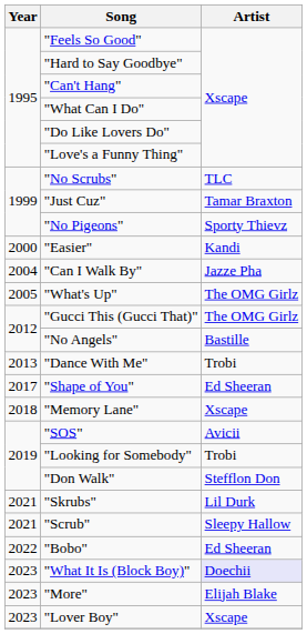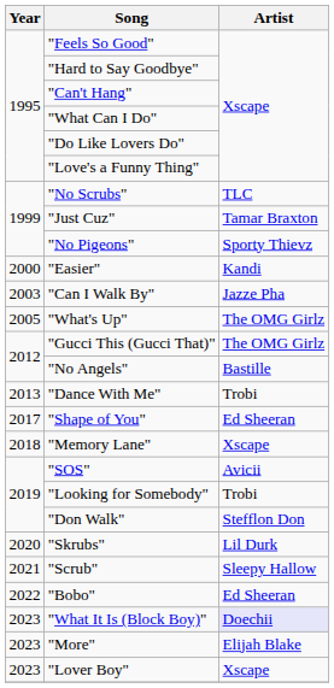 <table class="wikitable">
 <tr>
 <th align="center" width="20">Year</th>
 <th align="center">Song</th>
 <th>Artist</th>
 </tr>
 <tr>
 <td rowspan="6">1995</td>
 <td>"<a href='#'>Feels So Good</a>"</td>
 <td rowspan="6"><a href='#'>Xscape</a></td>
 </tr>
 <tr>
 <td>"Hard to Say Goodbye"</td>
 </tr>
 <tr>
 <td>"<a href='#'>Can't Hang</a>"</td>
 </tr>
 <tr>
 <td>"What Can I Do"</td>
 </tr>
 <tr>
 <td>"Do Like Lovers Do"</td>
 </tr>
 <tr>
 <td>"Love's a Funny Thing"</td>
 </tr>
 <tr>
 <td rowspan="3" align="center">1999</td>
 <td>"<a href='#'>No Scrubs</a>"</td>
 <td><a href='#'>TLC</a></td>
 </tr>
 <tr>
 <td>"Just Cuz"</td>
 <td><a href='#'>Tamar Braxton</a></td>
 </tr>
 <tr>
 <td>"<a href='#'>No Pigeons</a>"</td>
 <td><a href='#'>Sporty Thievz</a></td>
 </tr>
 <tr>
 <td>2000</td>
 <td>"Easier"</td>
 <td><a href='#'>Kandi</a></td>
 </tr>
 <tr>
-<td>2004</td>
+<td>2003</td>
 <td>"Can I Walk By"</td>
 <td><a href='#'>Jazze Pha</a></td>
 </tr>
 <tr>
 <td align="center">2005</td>
 <td>"What's Up"</td>
 <td><a href='#'>The OMG Girlz</a></td>
 </tr>
 <tr>
 <td rowspan="2">2012</td>
 <td>"Gucci This (Gucci That)"</td>
 <td><a href='#'>The OMG Girlz</a></td>
 </tr>
 <tr>
 <td>"No Angels"</td>
 <td><a href='#'>Bastille</a></td>
 </tr>
 <tr>
 <td>2013</td>
 <td>"Dance With Me"</td>
 <td>Trobi</td>
 </tr>
 <tr>
 <td>2017</td>
 <td>"<a href='#'>Shape of You</a>"</td>
 <td><a href='#'>Ed Sheeran</a></td>
 </tr>
 <tr>
 <td>2018</td>
 <td>"Memory Lane"</td>
 <td><a href='#'>Xscape</a></td>
 </tr>
 <tr>
 <td rowspan="3">2019</td>
 <td>"<a href='#'>SOS</a>"</td>
 <td><a href='#'>Avicii</a></td>
 </tr>
 <tr>
 <td>"Looking for Somebody"</td>
 <td>Trobi</td>
 </tr>
 <tr>
 <td>"Don Walk"</td>
 <td><a href='#'>Stefflon Don</a></td>
 </tr>
 <tr>
-<td>2021</td>
+<td>2020</td>
 <td>"Skrubs"</td>
 <td><a href='#'>Lil Durk</a></td>
 </tr>
 <tr>
 <td>2021</td>
 <td>"Scrub"</td>
 <td><a href='#'>Sleepy Hallow</a></td>
 </tr>
 <tr>
 <td>2022</td>
 <td>"Bobo"</td>
 <td><a href='#'>Ed Sheeran</a></td>
 </tr>
 <tr>
 <td>2023</td>
 <td>"<a href='#'>What It Is (Block Boy)</a>"</td>
 <td style="background: lavender;"><a href='#'>Doechii</a></td>
 </tr>
 <tr>
 <td>2023</td>
 <td>"More"</td>
 <td><a href='#'>Elijah Blake</a></td>
 </tr>
 <tr>
 <td>2023</td>
 <td>"Lover Boy"</td>
 <td><a href='#'>Xscape</a></td>
 </tr>
 <tr>
 </tr>
 </table>
